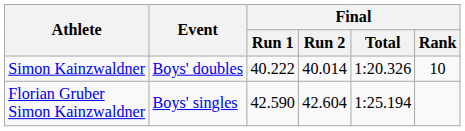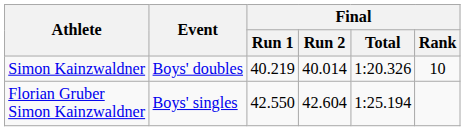 <table class="wikitable">
 <tr>
 <th rowspan="2">Athlete</th>
 <th rowspan="2">Event</th>
 <th colspan="4">Final</th>
 </tr>
 <tr>
 <th>Run 1</th>
 <th>Run 2</th>
 <th>Total</th>
 <th>Rank</th>
 </tr>
 <tr>
 <td><a href='#'>Simon Kainzwaldner</a></td>
 <td><a href='#'>Boys' doubles</a></td>
-<td align="center">40.222</td>
+<td align="center">40.219</td>
 <td align="center">40.014</td>
 <td align="center">1:20.326</td>
 <td align="center">10</td>
 </tr>
 <tr>
 <td><a href='#'>Florian Gruber</a><br><a href='#'>Simon Kainzwaldner</a></td>
 <td><a href='#'>Boys' singles</a></td>
-<td align="center">42.590</td>
+<td align="center">42.550</td>
 <td align="center">42.604</td>
 <td align="center">1:25.194</td>
 <td align="center"></td>
 </tr>
 </table>
